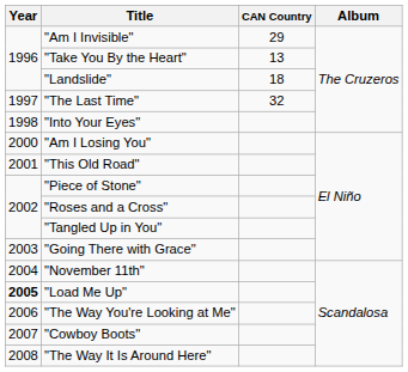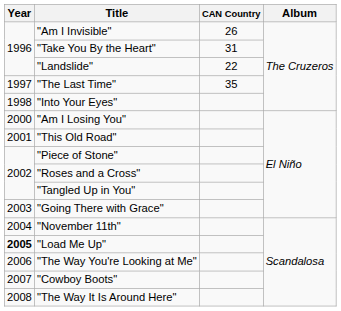 <table class="wikitable">
 <tr>
 <th>Year</th>
 <th>Title</th>
 <th><small>CAN Country</small></th>
 <th>Album</th>
 </tr>
 <tr>
 <td rowspan="3">1996</td>
 <td>"Am I Invisible"</td>
-<td align="center">29</td>
+<td align="center">26</td>
 <td rowspan="5"><em>The Cruzeros</em></td>
 </tr>
 <tr>
 <td>"Take You By the Heart"</td>
-<td align="center">13</td>
+<td align="center">31</td>
 </tr>
 <tr>
 <td>"Landslide"</td>
-<td align="center">18</td>
+<td align="center">22</td>
 </tr>
 <tr>
 <td>1997</td>
 <td>"The Last Time"</td>
-<td align="center">32</td>
+<td align="center">35</td>
 </tr>
 <tr>
 <td>1998</td>
 <td>"Into Your Eyes"</td>
 <td align="center"></td>
 </tr>
 <tr>
 <td>2000</td>
 <td>"Am I Losing You"</td>
 <td align="center"></td>
 <td rowspan="6"><em>El Niño</em></td>
 </tr>
 <tr>
 <td>2001</td>
 <td>"This Old Road"</td>
 <td align="center"></td>
 </tr>
 <tr>
 <td rowspan="3">2002</td>
 <td>"Piece of Stone"</td>
 <td align="center"></td>
 </tr>
 <tr>
 <td>"Roses and a Cross"</td>
 <td align="center"></td>
 </tr>
 <tr>
 <td>"Tangled Up in You"</td>
 <td align="center"></td>
 </tr>
 <tr>
 <td>2003</td>
 <td>"Going There with Grace"</td>
 <td align="center"></td>
 </tr>
 <tr>
 <td>2004</td>
 <td>"November 11th"</td>
 <td align="center"></td>
 <td rowspan="5"><em>Scandalosa</em></td>
 </tr>
 <tr>
 <td><strong>2005</strong></td>
 <td>"Load Me Up"</td>
 <td align="center"></td>
 </tr>
 <tr>
 <td>2006</td>
 <td>"The Way You're Looking at Me"</td>
 <td align="center"></td>
 </tr>
 <tr>
 <td>2007</td>
 <td>"Cowboy Boots"</td>
 <td align="center"></td>
 </tr>
 <tr>
 <td>2008</td>
 <td>"The Way It Is Around Here"</td>
 <td align="center"></td>
 </tr>
 </table>
